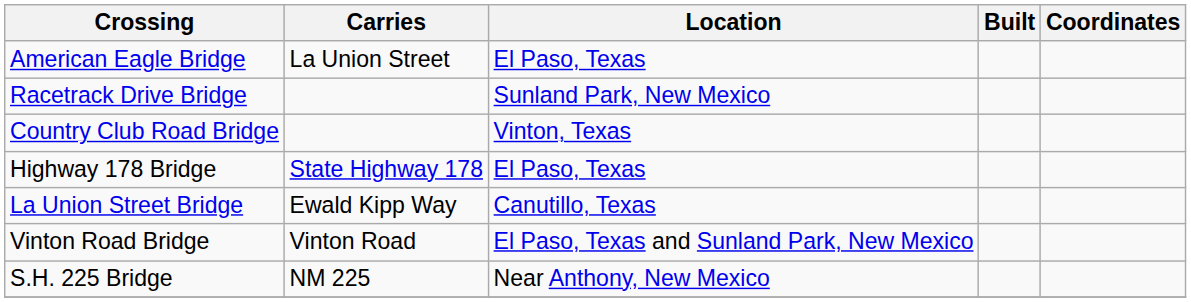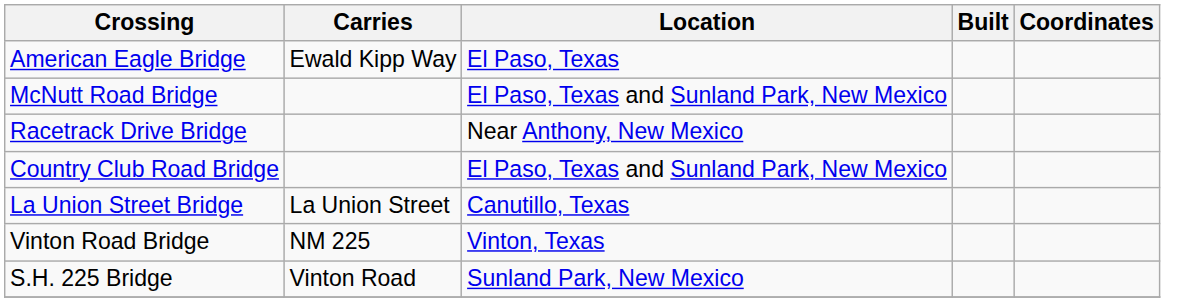 <table class=wikitable>
 <tr>
 <th>Crossing</th>
 <th>Carries</th>
 <th>Location</th>
 <th>Built</th>
 <th>Coordinates</th>
 </tr>
 <tr>
 <td><a href='#'>American Eagle Bridge</a></td>
-<td>La Union Street</td>
+<td>Ewald Kipp Way</td>
 <td><a href='#'>El Paso, Texas</a></td>
+<td></td>
+<td></td>
+</tr>
+<tr>
+<td><a href='#'>McNutt Road Bridge</a></td>
+<td></td>
+<td><a href='#'>El Paso, Texas</a> and <a href='#'>Sunland Park, New Mexico</a></td>
 <td></td>
 <td></td>
 </tr>
 <tr>
 <td><a href='#'>Racetrack Drive Bridge</a></td>
 <td></td>
-<td><a href='#'>Sunland Park, New Mexico</a></td>
+<td>Near <a href='#'>Anthony, New Mexico</a></td>
 <td></td>
 <td></td>
 </tr>
 <tr>
 <td><a href='#'>Country Club Road Bridge</a></td>
 <td></td>
-<td><a href='#'>Vinton, Texas</a></td>
-<td></td>
-<td></td>
-</tr>
-<tr>
-<td>Highway 178 Bridge</td>
-<td><a href='#'>State Highway 178</a></td>
-<td><a href='#'>El Paso, Texas</a></td>
+<td><a href='#'>El Paso, Texas</a> and <a href='#'>Sunland Park, New Mexico</a></td>
 <td></td>
 <td></td>
 </tr>
 <tr>
 <td><a href='#'>La Union Street Bridge</a></td>
-<td>Ewald Kipp Way</td>
+<td>La Union Street</td>
 <td><a href='#'>Canutillo, Texas</a></td>
 <td></td>
 <td></td>
 </tr>
 <tr>
 <td>Vinton Road Bridge</td>
-<td>Vinton Road</td>
-<td><a href='#'>El Paso, Texas</a> and <a href='#'>Sunland Park, New Mexico</a></td>
+<td>NM 225</td>
+<td><a href='#'>Vinton, Texas</a></td>
 <td></td>
 <td></td>
 </tr>
 <tr>
 <td>S.H. 225 Bridge</td>
-<td>NM 225</td>
-<td>Near <a href='#'>Anthony, New Mexico</a></td>
+<td>Vinton Road</td>
+<td><a href='#'>Sunland Park, New Mexico</a></td>
 <td></td>
 <td></td>
 </tr>
 <tr>
 </tr>
 </table>
